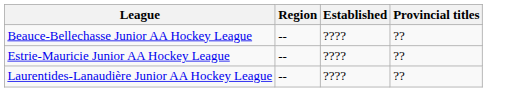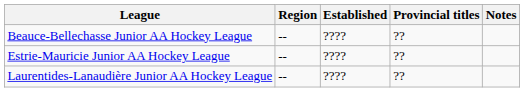 <table class="wikitable">
 <tr>
 <th>League</th>
 <th>Region</th>
 <th>Established</th>
 <th>Provincial titles</th>
+<th>Notes</th>
 </tr>
 <tr>
 <td><a href='#'>Beauce-Bellechasse Junior AA Hockey League</a></td>
 <td>--</td>
 <td>????</td>
 <td>??</td>
+<td></td>
 </tr>
 <tr>
 <td><a href='#'>Estrie-Mauricie Junior AA Hockey League</a></td>
 <td>--</td>
 <td>????</td>
 <td>??</td>
+<td></td>
 </tr>
 <tr>
 <td><a href='#'>Laurentides-Lanaudière Junior AA Hockey League</a></td>
 <td>--</td>
 <td>????</td>
 <td>??</td>
+<td></td>
 </tr>
 </table>
